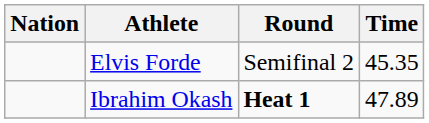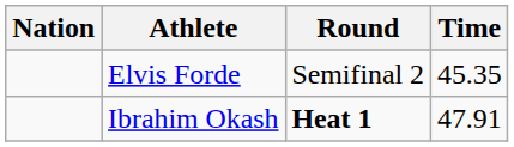 <table class="wikitable sortable">
 <tr>
 <th>Nation</th>
 <th>Athlete</th>
 <th>Round</th>
 <th>Time</th>
 </tr>
 <tr>
 <td align=left></td>
 <td align=left><a href='#'>Elvis Forde</a></td>
 <td>Semifinal 2</td>
 <td>45.35</td>
 </tr>
 <tr>
 <td align=left></td>
 <td align=left><a href='#'>Ibrahim Okash</a></td>
 <td><strong>Heat 1</strong></td>
-<td>47.89</td>
+<td>47.91</td>
 </tr>
 </table>
